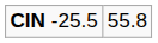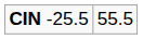 <table class="wikitable" style="margin-right: auto; margin-right: auto; border: none;">
 <tr align="center">
 </tr>
 <tr align="center">
 <td><strong>CIN</strong> -25.5</td>
-<td>55.8</td>
+<td>55.5</td>
 </tr>
 </table>
